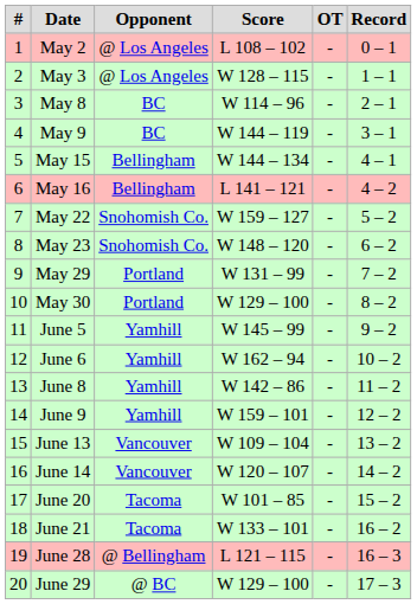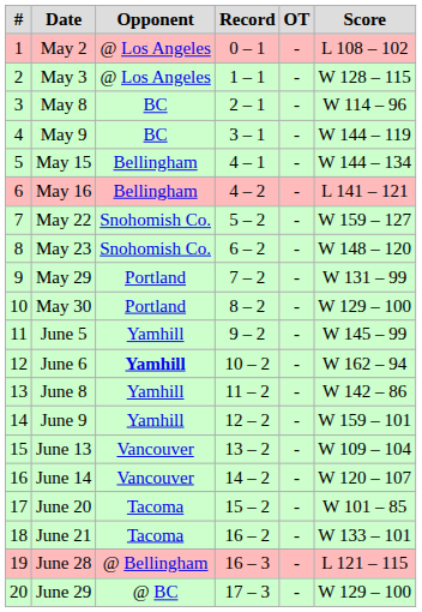 <table class="wikitable">
 <tr align="center"  bgcolor="#dddddd">
 <td><strong>#</strong></td>
 <td><strong>Date</strong></td>
 <td><strong>Opponent</strong></td>
+<td><strong>Record</strong></td>
+<td><strong>OT</strong></td>
 <td><strong>Score</strong></td>
-<td><strong>OT</strong></td>
-<td><strong>Record</strong></td>
 </tr>
 <tr align="center" bgcolor="ffbbbb">
 <td>1</td>
 <td>May 2</td>
 <td>@ <a href='#'>Los Angeles</a></td>
+<td>0 – 1</td>
+<td>-</td>
 <td>L 108 – 102</td>
-<td>-</td>
-<td>0 – 1</td>
 </tr>
 <tr align="center" bgcolor="ccffcc">
 <td>2</td>
 <td>May 3</td>
 <td>@ <a href='#'>Los Angeles</a></td>
+<td>1 – 1</td>
+<td>-</td>
 <td>W 128 – 115</td>
-<td>-</td>
-<td>1 – 1</td>
 </tr>
 <tr align="center" bgcolor="ccffcc">
 <td>3</td>
 <td>May 8</td>
 <td><a href='#'>BC</a></td>
+<td>2 – 1</td>
+<td>-</td>
 <td>W 114 – 96</td>
-<td>-</td>
-<td>2 – 1</td>
 </tr>
 <tr align="center" bgcolor="ccffcc">
 <td>4</td>
 <td>May 9</td>
 <td><a href='#'>BC</a></td>
+<td>3 – 1</td>
+<td>-</td>
 <td>W 144 – 119</td>
-<td>-</td>
-<td>3 – 1</td>
 </tr>
 <tr align="center" bgcolor="ccffcc">
 <td>5</td>
 <td>May 15</td>
 <td><a href='#'>Bellingham</a></td>
+<td>4 – 1</td>
+<td>-</td>
 <td>W 144 – 134</td>
-<td>-</td>
-<td>4 – 1</td>
 </tr>
 <tr align="center" bgcolor="ffbbbb">
 <td>6</td>
 <td>May 16</td>
 <td><a href='#'>Bellingham</a></td>
+<td>4 – 2</td>
+<td>-</td>
 <td>L 141 – 121</td>
-<td>-</td>
-<td>4 – 2</td>
 </tr>
 <tr align="center" bgcolor="ccffcc">
 <td>7</td>
 <td>May 22</td>
 <td><a href='#'>Snohomish Co.</a></td>
+<td>5 – 2</td>
+<td>-</td>
 <td>W 159 – 127</td>
-<td>-</td>
-<td>5 – 2</td>
 </tr>
 <tr align="center" bgcolor="ccffcc">
 <td>8</td>
 <td>May 23</td>
 <td><a href='#'>Snohomish Co.</a></td>
+<td>6 – 2</td>
+<td>-</td>
 <td>W 148 – 120</td>
-<td>-</td>
-<td>6 – 2</td>
 </tr>
 <tr align="center" bgcolor="ccffcc">
 <td>9</td>
 <td>May 29</td>
 <td><a href='#'>Portland</a></td>
+<td>7 – 2</td>
+<td>-</td>
 <td>W 131 – 99</td>
-<td>-</td>
-<td>7 – 2</td>
 </tr>
 <tr align="center" bgcolor="ccffcc">
 <td>10</td>
 <td>May 30</td>
 <td><a href='#'>Portland</a></td>
+<td>8 – 2</td>
+<td>-</td>
 <td>W 129 – 100</td>
-<td>-</td>
-<td>8 – 2</td>
 </tr>
 <tr align="center" bgcolor="ccffcc">
 <td>11</td>
 <td>June 5</td>
 <td><a href='#'>Yamhill</a></td>
+<td>9 – 2</td>
+<td>-</td>
 <td>W 145 – 99</td>
-<td>-</td>
-<td>9 – 2</td>
 </tr>
 <tr align="center" bgcolor="ccffcc">
 <td>12</td>
 <td>June 6</td>
-<td><a href='#'>Yamhill</a></td>
+<td><strong><a href='#'>Yamhill</a></strong></td>
+<td>10 – 2</td>
+<td>-</td>
 <td>W 162 – 94</td>
-<td>-</td>
-<td>10 – 2</td>
 </tr>
 <tr align="center" bgcolor="ccffcc">
 <td>13</td>
 <td>June 8</td>
 <td><a href='#'>Yamhill</a></td>
+<td>11 – 2</td>
+<td>-</td>
 <td>W 142 – 86</td>
-<td>-</td>
-<td>11 – 2</td>
 </tr>
 <tr align="center" bgcolor="ccffcc">
 <td>14</td>
 <td>June 9</td>
 <td><a href='#'>Yamhill</a></td>
+<td>12 – 2</td>
+<td>-</td>
 <td>W 159 – 101</td>
-<td>-</td>
-<td>12 – 2</td>
 </tr>
 <tr align="center" bgcolor="ccffcc">
 <td>15</td>
 <td>June 13</td>
 <td><a href='#'>Vancouver</a></td>
+<td>13 – 2</td>
+<td>-</td>
 <td>W 109 – 104</td>
-<td>-</td>
-<td>13 – 2</td>
 </tr>
 <tr align="center" bgcolor="ccffcc">
 <td>16</td>
 <td>June 14</td>
 <td><a href='#'>Vancouver</a></td>
+<td>14 – 2</td>
+<td>-</td>
 <td>W 120 – 107</td>
-<td>-</td>
-<td>14 – 2</td>
 </tr>
 <tr align="center" bgcolor="ccffcc">
 <td>17</td>
 <td>June 20</td>
 <td><a href='#'>Tacoma</a></td>
+<td>15 – 2</td>
+<td>-</td>
 <td>W 101 – 85</td>
-<td>-</td>
-<td>15 – 2</td>
 </tr>
 <tr align="center" bgcolor="ccffcc">
 <td>18</td>
 <td>June 21</td>
 <td><a href='#'>Tacoma</a></td>
+<td>16 – 2</td>
+<td>-</td>
 <td>W 133 – 101</td>
-<td>-</td>
-<td>16 – 2</td>
 </tr>
 <tr align="center" bgcolor="ffbbbb">
 <td>19</td>
 <td>June 28</td>
 <td>@ <a href='#'>Bellingham</a></td>
+<td>16 – 3</td>
+<td>-</td>
 <td>L 121 – 115</td>
-<td>-</td>
-<td>16 – 3</td>
 </tr>
 <tr align="center" bgcolor="ccffcc">
 <td>20</td>
 <td>June 29</td>
 <td>@ <a href='#'>BC</a></td>
+<td>17 – 3</td>
+<td>-</td>
 <td>W 129 – 100</td>
-<td>-</td>
-<td>17 – 3</td>
 </tr>
 </table>
